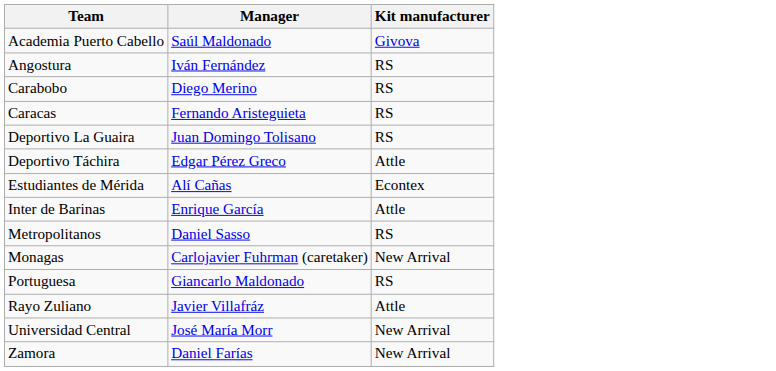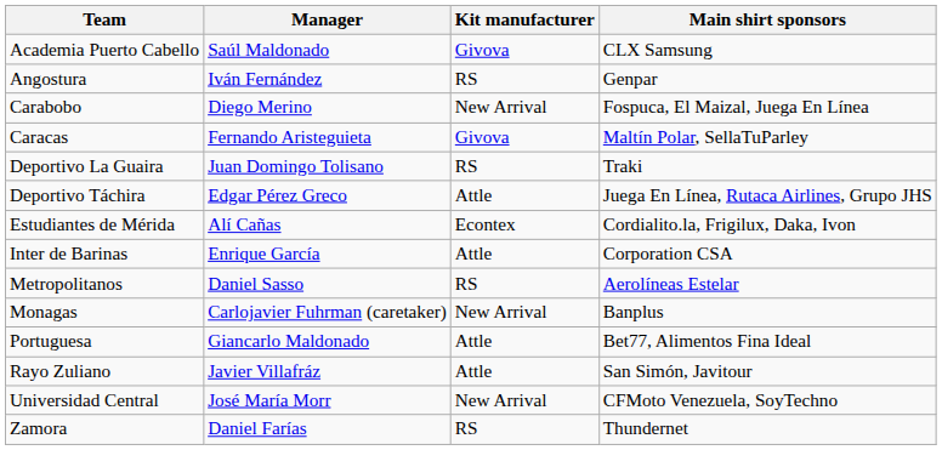 <table class="wikitable sortable" style="text-align: left;">
 <tr>
 <th>Team</th>
 <th>Manager</th>
 <th>Kit manufacturer</th>
+<th>Main shirt sponsors</th>
 </tr>
 <tr>
 <td>Academia Puerto Cabello</td>
 <td> <a href='#'>Saúl Maldonado</a></td>
 <td><a href='#'>Givova</a></td>
+<td>CLX Samsung</td>
 </tr>
 <tr>
 <td>Angostura</td>
 <td> <a href='#'>Iván Fernández</a></td>
 <td>RS</td>
+<td>Genpar</td>
 </tr>
 <tr>
 <td>Carabobo</td>
 <td> <a href='#'>Diego Merino</a></td>
-<td>RS</td>
+<td>New Arrival</td>
+<td>Fospuca, El Maizal, Juega En Línea</td>
 </tr>
 <tr>
 <td>Caracas</td>
 <td> <a href='#'>Fernando Aristeguieta</a></td>
-<td>RS</td>
+<td><a href='#'>Givova</a></td>
+<td><a href='#'>Maltín Polar</a>, SellaTuParley</td>
 </tr>
 <tr>
 <td>Deportivo La Guaira</td>
 <td> <a href='#'>Juan Domingo Tolisano</a></td>
 <td>RS</td>
+<td>Traki</td>
 </tr>
 <tr>
 <td>Deportivo Táchira</td>
 <td> <a href='#'>Edgar Pérez Greco</a></td>
 <td>Attle</td>
+<td>Juega En Línea, <a href='#'>Rutaca Airlines</a>, Grupo JHS</td>
 </tr>
 <tr>
 <td>Estudiantes de Mérida</td>
 <td> <a href='#'>Alí Cañas</a></td>
 <td>Econtex</td>
+<td>Cordialito.la, Frigilux, Daka, Ivon</td>
 </tr>
 <tr>
 <td>Inter de Barinas</td>
 <td> <a href='#'>Enrique García</a></td>
 <td>Attle</td>
+<td>Corporation CSA</td>
 </tr>
 <tr>
 <td>Metropolitanos</td>
 <td> <a href='#'>Daniel Sasso</a></td>
 <td>RS</td>
+<td><a href='#'>Aerolíneas Estelar</a></td>
 </tr>
 <tr>
 <td>Monagas</td>
 <td> <a href='#'>Carlojavier Fuhrman</a> (caretaker)</td>
 <td>New Arrival</td>
+<td>Banplus</td>
 </tr>
 <tr>
 <td>Portuguesa</td>
 <td> <a href='#'>Giancarlo Maldonado</a></td>
-<td>RS</td>
+<td>Attle</td>
+<td>Bet77, Alimentos Fina Ideal</td>
 </tr>
 <tr>
 <td>Rayo Zuliano</td>
 <td> <a href='#'>Javier Villafráz</a></td>
 <td>Attle</td>
+<td>San Simón, Javitour</td>
 </tr>
 <tr>
 <td>Universidad Central</td>
 <td> <a href='#'>José María Morr</a></td>
 <td>New Arrival</td>
+<td>CFMoto Venezuela, SoyTechno</td>
 </tr>
 <tr>
 <td>Zamora</td>
 <td> <a href='#'>Daniel Farías</a></td>
-<td>New Arrival</td>
+<td>RS</td>
+<td>Thundernet</td>
 </tr>
 </table>
